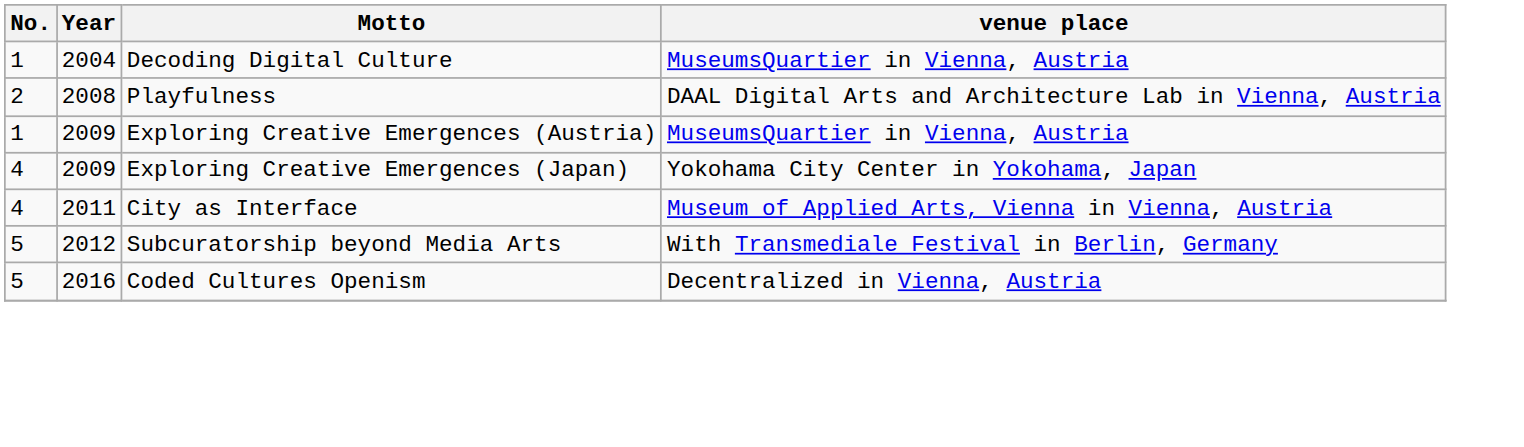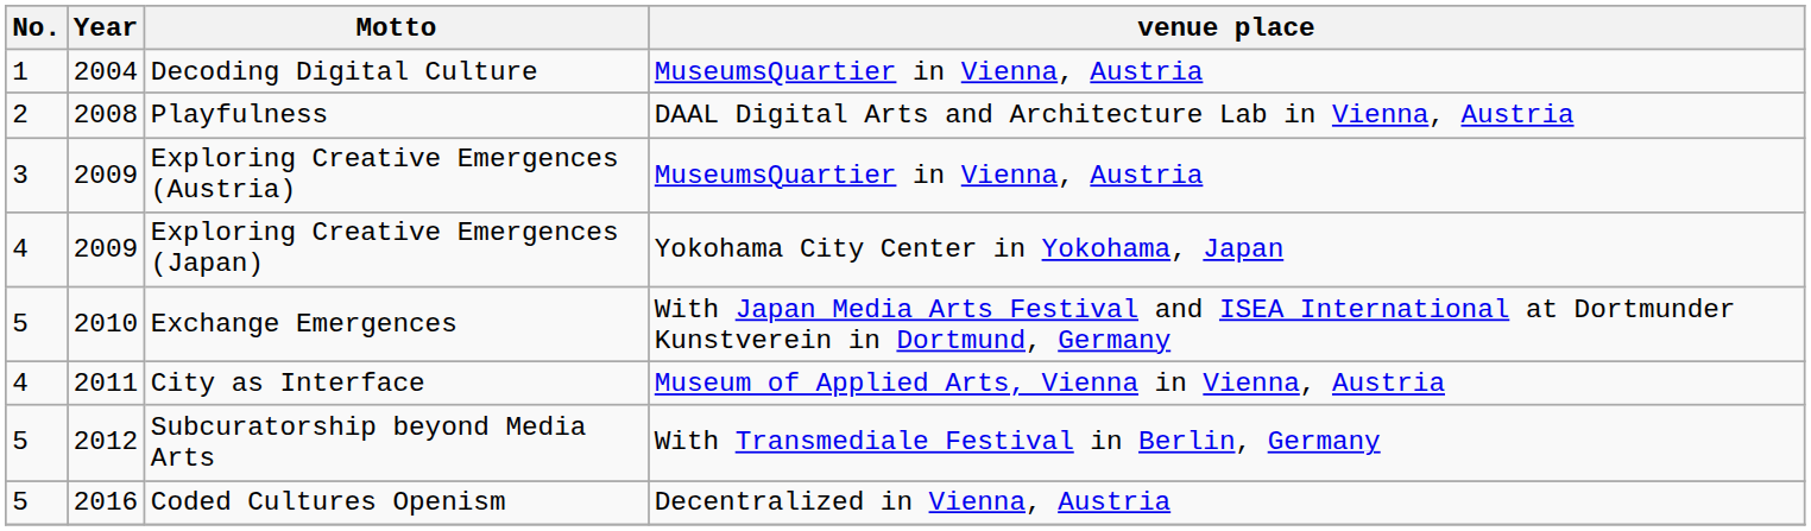 <table class="wikitable">
 <tr>
 <th>No.</th>
 <th>Year</th>
 <th>Motto</th>
 <th>venue place</th>
 </tr>
 <tr>
 <td>1</td>
 <td>2004</td>
 <td>Decoding Digital Culture</td>
 <td><a href='#'>MuseumsQuartier</a> in <a href='#'>Vienna</a>, <a href='#'>Austria</a></td>
 </tr>
 <tr>
 <td>2</td>
 <td>2008</td>
 <td>Playfulness</td>
 <td>DAAL Digital Arts and Architecture Lab in <a href='#'>Vienna</a>, <a href='#'>Austria</a></td>
 </tr>
 <tr>
-<td>1</td>
+<td>3</td>
 <td>2009</td>
 <td>Exploring Creative Emergences (Austria)</td>
 <td><a href='#'>MuseumsQuartier</a> in <a href='#'>Vienna</a>, <a href='#'>Austria</a></td>
 </tr>
 <tr>
 <td>4</td>
 <td>2009</td>
 <td>Exploring Creative Emergences (Japan)</td>
 <td>Yokohama City Center in <a href='#'>Yokohama</a>, <a href='#'>Japan</a></td>
+</tr>
+<tr>
+<td>5</td>
+<td>2010</td>
+<td>Exchange Emergences</td>
+<td>With <a href='#'>Japan Media Arts Festival</a> and <a href='#'>ISEA International</a> at Dortmunder Kunstverein in <a href='#'>Dortmund</a>, <a href='#'>Germany</a></td>
 </tr>
 <tr>
 <td>4</td>
 <td>2011</td>
 <td>City as Interface</td>
 <td><a href='#'>Museum of Applied Arts, Vienna</a> in <a href='#'>Vienna</a>, <a href='#'>Austria</a></td>
 </tr>
 <tr>
 <td>5</td>
 <td>2012</td>
 <td>Subcuratorship beyond Media Arts</td>
 <td>With <a href='#'>Transmediale Festival</a> in <a href='#'>Berlin</a>, <a href='#'>Germany</a></td>
 </tr>
 <tr>
 <td>5</td>
 <td>2016</td>
 <td>Coded Cultures Openism</td>
 <td>Decentralized in <a href='#'>Vienna</a>, <a href='#'>Austria</a></td>
 </tr>
 <tr>
 </tr>
 </table>
